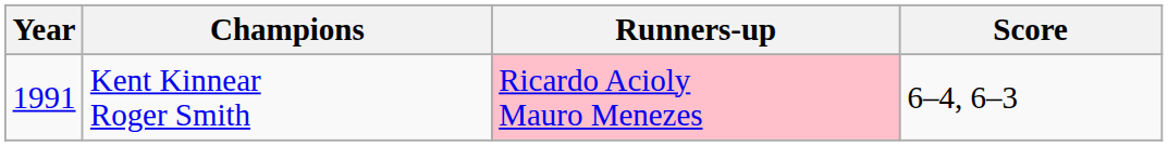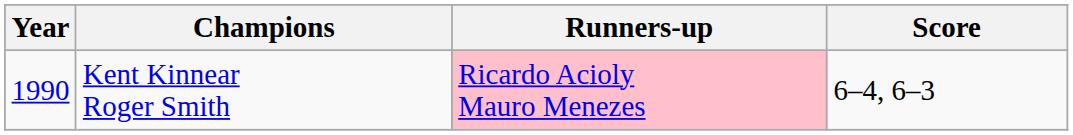 <table class="wikitable">
 <tr>
 <th>Year</th>
 <th width="200">Champions</th>
 <th width="200">Runners-up</th>
 <th width="125">Score</th>
 </tr>
 <tr>
-<td><a href='#'>1991</a></td>
+<td><a href='#'>1990</a></td>
 <td> <a href='#'>Kent Kinnear</a><br> <a href='#'>Roger Smith</a></td>
 <td style="background: pink;"> <a href='#'>Ricardo Acioly</a><br> <a href='#'>Mauro Menezes</a></td>
 <td>6–4, 6–3</td>
 </tr>
 </table>
